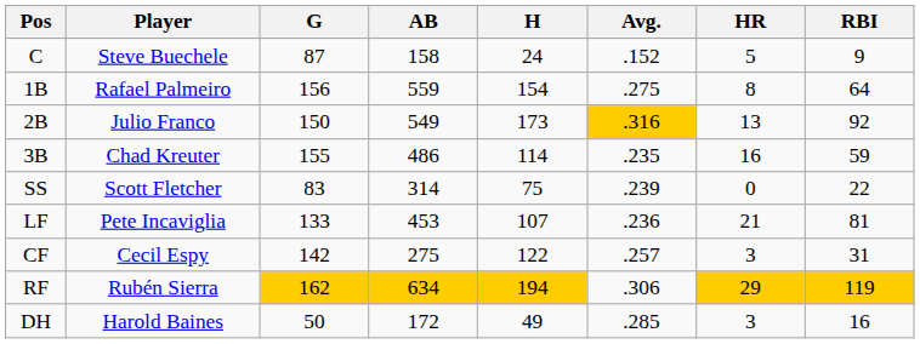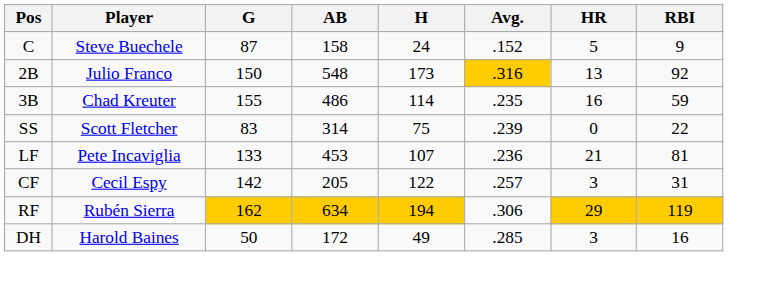 <table class="wikitable sortable">
 <tr>
 <th bgcolor="#DDDDFF" width="5%">Pos</th>
 <th bgcolor="#DDDDFF" width="16%">Player</th>
 <th bgcolor="#DDDDFF" width="9%">G</th>
 <th bgcolor="#DDDDFF" width="9%">AB</th>
 <th bgcolor="#DDDDFF" width="9%">H</th>
 <th bgcolor="#DDDDFF" width="9%">Avg.</th>
 <th bgcolor="#DDDDFF" width="9%">HR</th>
 <th bgcolor="#DDDDFF" width="9%">RBI</th>
 </tr>
 <tr align="center">
 <td>C</td>
 <td><a href='#'>Steve Buechele</a></td>
 <td>87</td>
 <td>158</td>
 <td>24</td>
 <td>.152</td>
 <td>5</td>
 <td>9</td>
 </tr>
 <tr align="center">
-<td>1B</td>
-<td><a href='#'>Rafael Palmeiro</a></td>
-<td>156</td>
-<td>559</td>
-<td>154</td>
-<td>.275</td>
-<td>8</td>
-<td>64</td>
-</tr>
-<tr align="center">
 <td>2B</td>
 <td><a href='#'>Julio Franco</a></td>
 <td>150</td>
-<td>549</td>
+<td>548</td>
 <td>173</td>
 <td style="background:#fc0;">.316</td>
 <td>13</td>
 <td>92</td>
 </tr>
 <tr align="center">
 <td>3B</td>
 <td><a href='#'>Chad Kreuter</a></td>
 <td>155</td>
 <td>486</td>
 <td>114</td>
 <td>.235</td>
 <td>16</td>
 <td>59</td>
 </tr>
 <tr align="center">
 <td>SS</td>
 <td><a href='#'>Scott Fletcher</a></td>
 <td>83</td>
 <td>314</td>
 <td>75</td>
 <td>.239</td>
 <td>0</td>
 <td>22</td>
 </tr>
 <tr align="center">
 <td>LF</td>
 <td><a href='#'>Pete Incaviglia</a></td>
 <td>133</td>
 <td>453</td>
 <td>107</td>
 <td>.236</td>
 <td>21</td>
 <td>81</td>
 </tr>
 <tr align="center">
 <td>CF</td>
 <td><a href='#'>Cecil Espy</a></td>
 <td>142</td>
-<td>275</td>
+<td>205</td>
 <td>122</td>
 <td>.257</td>
 <td>3</td>
 <td>31</td>
 </tr>
 <tr align="center">
 <td>RF</td>
 <td><a href='#'>Rubén Sierra</a></td>
 <td style="background:#fc0;">162</td>
 <td style="background:#fc0;">634</td>
 <td style="background:#fc0;">194</td>
 <td>.306</td>
 <td style="background:#fc0;">29</td>
 <td style="background:#fc0;">119</td>
 </tr>
 <tr align="center">
 <td>DH</td>
 <td><a href='#'>Harold Baines</a></td>
 <td>50</td>
 <td>172</td>
 <td>49</td>
 <td>.285</td>
 <td>3</td>
 <td>16</td>
 </tr>
 </table>
